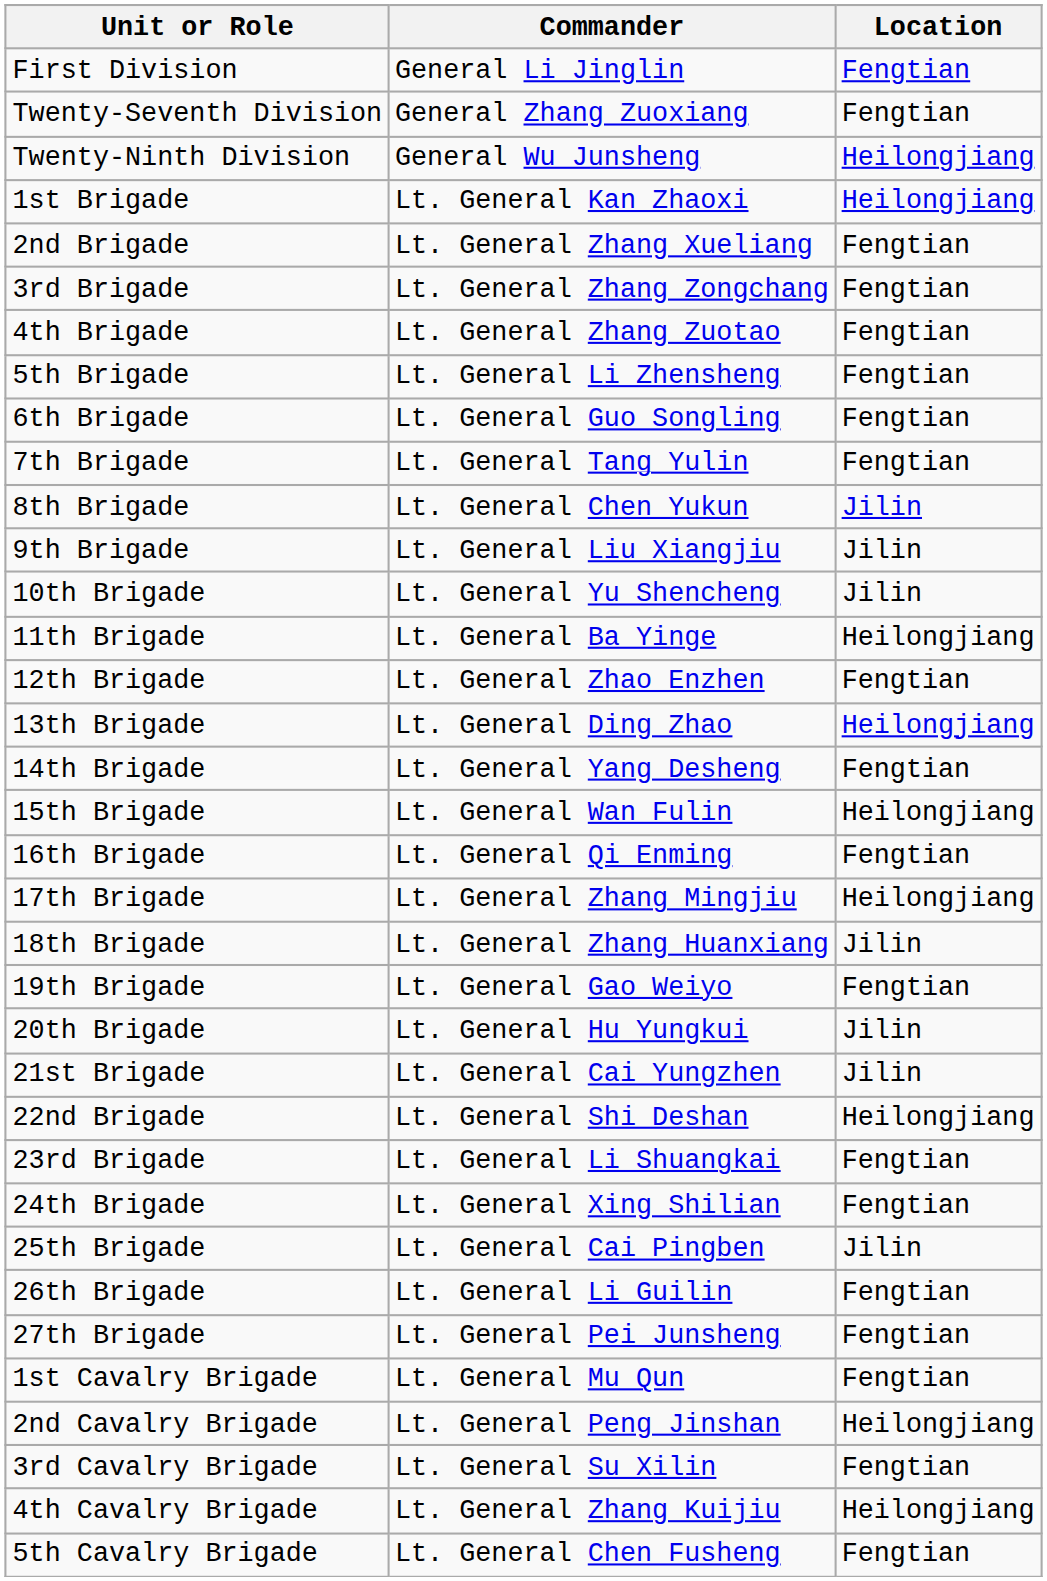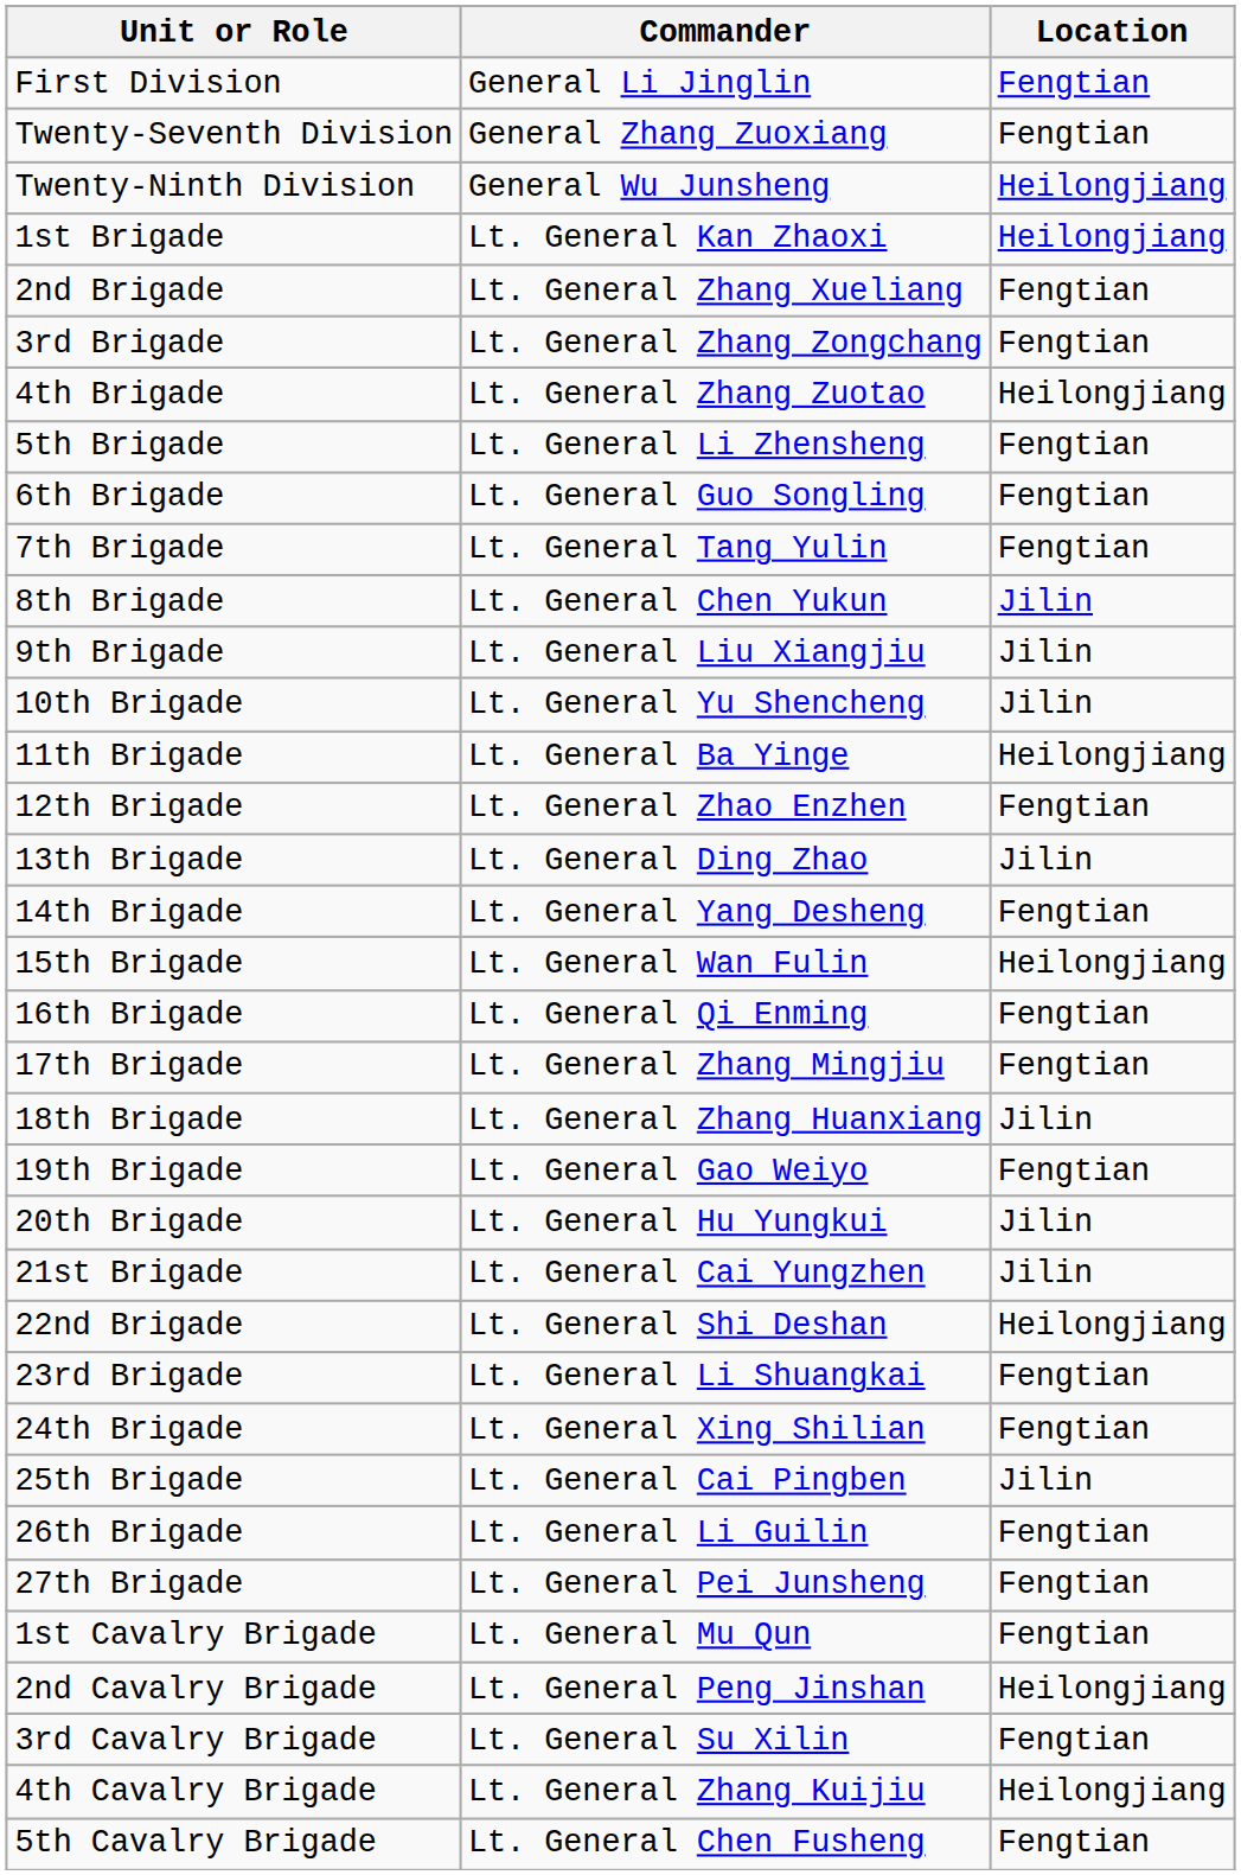 <table class="wikitable mw-collapsible mw-collapsed" style="margin-left: auto; margin-right: auto; border: none; padding: 5px;">
 <tr>
 <th>Unit or Role</th>
 <th>Commander</th>
 <th>Location</th>
 </tr>
 <tr>
 <td>First Division</td>
 <td>General <a href='#'>Li Jinglin</a></td>
 <td><a href='#'>Fengtian</a></td>
 </tr>
 <tr>
 <td>Twenty-Seventh Division</td>
 <td>General <a href='#'>Zhang Zuoxiang</a></td>
 <td>Fengtian</td>
 </tr>
 <tr>
 <td>Twenty-Ninth Division</td>
 <td>General <a href='#'>Wu Junsheng</a></td>
 <td><a href='#'>Heilongjiang</a></td>
 </tr>
 <tr>
 <td>1st Brigade</td>
 <td>Lt. General <a href='#'>Kan Zhaoxi</a></td>
 <td><a href='#'>Heilongjiang</a></td>
 </tr>
 <tr>
 <td>2nd Brigade</td>
 <td>Lt. General <a href='#'>Zhang Xueliang</a></td>
 <td>Fengtian</td>
 </tr>
 <tr>
 <td>3rd Brigade</td>
 <td>Lt. General <a href='#'>Zhang Zongchang</a></td>
 <td>Fengtian</td>
 </tr>
 <tr>
 <td>4th Brigade</td>
 <td>Lt. General <a href='#'>Zhang Zuotao</a></td>
-<td>Fengtian</td>
+<td>Heilongjiang</td>
 </tr>
 <tr>
 <td>5th Brigade</td>
 <td>Lt. General <a href='#'>Li Zhensheng</a></td>
 <td>Fengtian</td>
 </tr>
 <tr>
 <td>6th Brigade</td>
 <td>Lt. General <a href='#'>Guo Songling</a></td>
 <td>Fengtian</td>
 </tr>
 <tr>
 <td>7th Brigade</td>
 <td>Lt. General <a href='#'>Tang Yulin</a></td>
 <td>Fengtian</td>
 </tr>
 <tr>
 <td>8th Brigade</td>
 <td>Lt. General <a href='#'>Chen Yukun</a></td>
 <td><a href='#'>Jilin</a></td>
 </tr>
 <tr>
 <td>9th Brigade</td>
 <td>Lt. General <a href='#'>Liu Xiangjiu</a></td>
 <td>Jilin</td>
 </tr>
 <tr>
 <td>10th Brigade</td>
 <td>Lt. General <a href='#'>Yu Shencheng</a></td>
 <td>Jilin</td>
 </tr>
 <tr>
 <td>11th Brigade</td>
 <td>Lt. General <a href='#'>Ba Yinge</a></td>
 <td>Heilongjiang</td>
 </tr>
 <tr>
 <td>12th Brigade</td>
 <td>Lt. General <a href='#'>Zhao Enzhen</a></td>
 <td>Fengtian</td>
 </tr>
 <tr>
 <td>13th Brigade</td>
 <td>Lt. General <a href='#'>Ding Zhao</a></td>
-<td><a href='#'>Heilongjiang</a></td>
+<td>Jilin</td>
 </tr>
 <tr>
 <td>14th Brigade</td>
 <td>Lt. General <a href='#'>Yang Desheng</a></td>
 <td>Fengtian</td>
 </tr>
 <tr>
 <td>15th Brigade</td>
 <td>Lt. General <a href='#'>Wan Fulin</a></td>
 <td>Heilongjiang</td>
 </tr>
 <tr>
 <td>16th Brigade</td>
 <td>Lt. General <a href='#'>Qi Enming</a></td>
 <td>Fengtian</td>
 </tr>
 <tr>
 <td>17th Brigade</td>
 <td>Lt. General <a href='#'>Zhang Mingjiu</a></td>
-<td>Heilongjiang</td>
+<td>Fengtian</td>
 </tr>
 <tr>
 <td>18th Brigade</td>
 <td>Lt. General <a href='#'>Zhang Huanxiang</a></td>
 <td>Jilin</td>
 </tr>
 <tr>
 <td>19th Brigade</td>
 <td>Lt. General <a href='#'>Gao Weiyo</a></td>
 <td>Fengtian</td>
 </tr>
 <tr>
 <td>20th Brigade</td>
 <td>Lt. General <a href='#'>Hu Yungkui</a></td>
 <td>Jilin</td>
 </tr>
 <tr>
 <td>21st Brigade</td>
 <td>Lt. General <a href='#'>Cai Yungzhen</a></td>
 <td>Jilin</td>
 </tr>
 <tr>
 <td>22nd Brigade</td>
 <td>Lt. General <a href='#'>Shi Deshan</a></td>
 <td>Heilongjiang</td>
 </tr>
 <tr>
 <td>23rd Brigade</td>
 <td>Lt. General <a href='#'>Li Shuangkai</a></td>
 <td>Fengtian</td>
 </tr>
 <tr>
 <td>24th Brigade</td>
 <td>Lt. General <a href='#'>Xing Shilian</a></td>
 <td>Fengtian</td>
 </tr>
 <tr>
 <td>25th Brigade</td>
 <td>Lt. General <a href='#'>Cai Pingben</a></td>
 <td>Jilin</td>
 </tr>
 <tr>
 <td>26th Brigade</td>
 <td>Lt. General <a href='#'>Li Guilin</a></td>
 <td>Fengtian</td>
 </tr>
 <tr>
 <td>27th Brigade</td>
 <td>Lt. General <a href='#'>Pei Junsheng</a></td>
 <td>Fengtian</td>
 </tr>
 <tr>
 <td>1st Cavalry Brigade</td>
 <td>Lt. General <a href='#'>Mu Qun</a></td>
 <td>Fengtian</td>
 </tr>
 <tr>
 <td>2nd Cavalry Brigade</td>
 <td>Lt. General <a href='#'>Peng Jinshan</a></td>
 <td>Heilongjiang</td>
 </tr>
 <tr>
 <td>3rd Cavalry Brigade</td>
 <td>Lt. General <a href='#'>Su Xilin</a></td>
 <td>Fengtian</td>
 </tr>
 <tr>
 <td>4th Cavalry Brigade</td>
 <td>Lt. General <a href='#'>Zhang Kuijiu</a></td>
 <td>Heilongjiang</td>
 </tr>
 <tr>
 <td>5th Cavalry Brigade</td>
 <td>Lt. General <a href='#'>Chen Fusheng</a></td>
 <td>Fengtian</td>
 </tr>
 </table>
